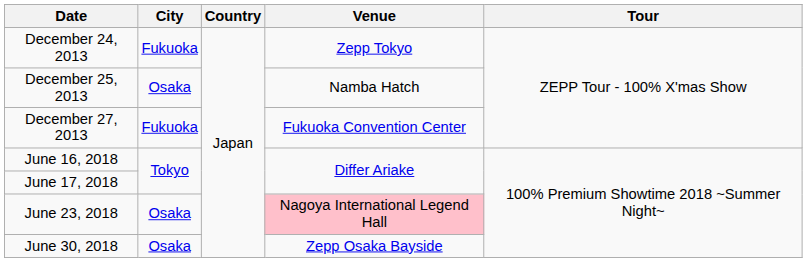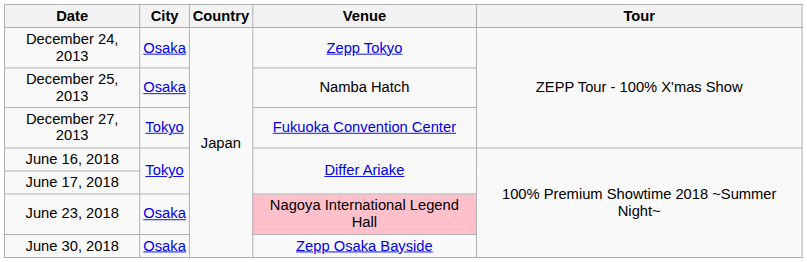 <table class="wikitable" style="text-align:center">
 <tr>
 <th>Date</th>
 <th>City</th>
 <th>Country</th>
 <th>Venue</th>
 <th>Tour</th>
 </tr>
 <tr>
 <td>December 24, 2013</td>
-<td><a href='#'>Fukuoka</a></td>
+<td><a href='#'>Osaka</a></td>
 <td rowspan="7">Japan</td>
 <td><a href='#'>Zepp Tokyo</a></td>
 <td rowspan="3">ZEPP Tour - 100% X'mas Show</td>
 </tr>
 <tr>
 <td>December 25, 2013</td>
 <td><a href='#'>Osaka</a></td>
 <td>Namba Hatch</td>
 </tr>
 <tr>
 <td>December 27, 2013</td>
-<td><a href='#'>Fukuoka</a></td>
+<td><a href='#'>Tokyo</a></td>
 <td><a href='#'>Fukuoka Convention Center</a></td>
 </tr>
 <tr>
 <td>June 16, 2018</td>
 <td rowspan="2"><a href='#'>Tokyo</a></td>
 <td rowspan="2"><a href='#'>Differ Ariake</a></td>
 <td rowspan="4">100% Premium Showtime 2018 ~Summer Night~</td>
 </tr>
 <tr>
 <td>June 17, 2018</td>
 </tr>
 <tr>
 <td>June 23, 2018</td>
 <td><a href='#'>Osaka</a></td>
 <td style="background: pink;">Nagoya International Legend Hall</td>
 </tr>
 <tr>
 <td>June 30, 2018</td>
 <td><a href='#'>Osaka</a></td>
 <td><a href='#'>Zepp Osaka Bayside</a></td>
 </tr>
 </table>
